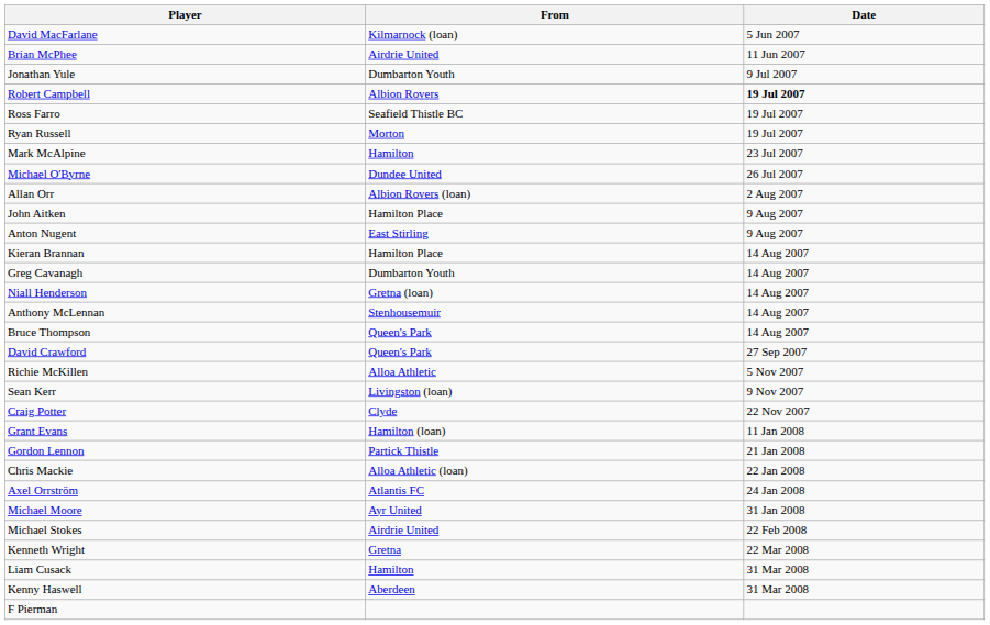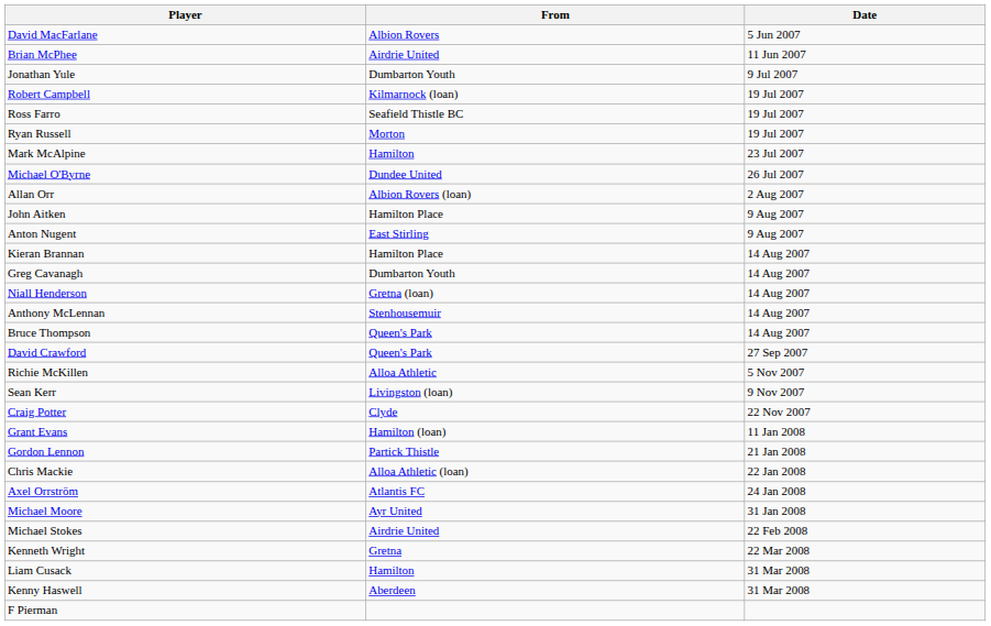 <table class="wikitable" style="text-align:center; font-size:95%;width:98%; text-align:left">
 <tr>
 <th><strong>Player</strong></th>
 <th><strong>From</strong></th>
 <th><strong>Date</strong></th>
 </tr>
 <tr>
 <td> <a href='#'>David MacFarlane</a></td>
-<td> <a href='#'>Kilmarnock</a> (loan)</td>
+<td> <a href='#'>Albion Rovers</a></td>
 <td>5 Jun 2007</td>
 </tr>
 <tr>
 <td> <a href='#'>Brian McPhee</a></td>
 <td> <a href='#'>Airdrie United</a></td>
 <td>11 Jun 2007</td>
 </tr>
 <tr>
 <td> Jonathan Yule</td>
 <td> Dumbarton Youth</td>
 <td>9 Jul 2007</td>
 </tr>
 <tr>
 <td> <a href='#'>Robert Campbell</a></td>
-<td> <a href='#'>Albion Rovers</a></td>
-<td><strong>19 Jul 2007</strong></td>
+<td> <a href='#'>Kilmarnock</a> (loan)</td>
+<td>19 Jul 2007</td>
 </tr>
 <tr>
 <td> Ross Farro</td>
 <td> Seafield Thistle BC</td>
 <td>19 Jul 2007</td>
 </tr>
 <tr>
 <td> Ryan Russell</td>
 <td> <a href='#'>Morton</a></td>
 <td>19 Jul 2007</td>
 </tr>
 <tr>
 <td> Mark McAlpine</td>
 <td> <a href='#'>Hamilton</a></td>
 <td>23 Jul 2007</td>
 </tr>
 <tr>
 <td> <a href='#'>Michael O'Byrne</a></td>
 <td> <a href='#'>Dundee United</a></td>
 <td>26 Jul 2007</td>
 </tr>
 <tr>
 <td> Allan Orr</td>
 <td> <a href='#'>Albion Rovers</a> (loan)</td>
 <td>2 Aug 2007</td>
 </tr>
 <tr>
 <td> John Aitken</td>
 <td> Hamilton Place</td>
 <td>9 Aug 2007</td>
 </tr>
 <tr>
 <td> Anton Nugent</td>
 <td> <a href='#'>East Stirling</a></td>
 <td>9 Aug 2007</td>
 </tr>
 <tr>
 <td> Kieran Brannan</td>
 <td> Hamilton Place</td>
 <td>14 Aug 2007</td>
 </tr>
 <tr>
 <td> Greg Cavanagh</td>
 <td> Dumbarton Youth</td>
 <td>14 Aug 2007</td>
 </tr>
 <tr>
 <td> <a href='#'>Niall Henderson</a></td>
 <td> <a href='#'>Gretna</a> (loan)</td>
 <td>14 Aug 2007</td>
 </tr>
 <tr>
 <td> Anthony McLennan</td>
 <td> <a href='#'>Stenhousemuir</a></td>
 <td>14 Aug 2007</td>
 </tr>
 <tr>
 <td> Bruce Thompson</td>
 <td> <a href='#'>Queen's Park</a></td>
 <td>14 Aug 2007</td>
 </tr>
 <tr>
 <td> <a href='#'>David Crawford</a></td>
 <td> <a href='#'>Queen's Park</a></td>
 <td>27 Sep 2007</td>
 </tr>
 <tr>
 <td> Richie McKillen</td>
 <td> <a href='#'>Alloa Athletic</a></td>
 <td>5 Nov 2007</td>
 </tr>
 <tr>
 <td> Sean Kerr</td>
 <td> <a href='#'>Livingston</a> (loan)</td>
 <td>9 Nov 2007</td>
 </tr>
 <tr>
 <td> <a href='#'>Craig Potter</a></td>
 <td> <a href='#'>Clyde</a></td>
 <td>22 Nov 2007</td>
 </tr>
 <tr>
 <td> <a href='#'>Grant Evans</a></td>
 <td> <a href='#'>Hamilton</a> (loan)</td>
 <td>11 Jan 2008</td>
 </tr>
 <tr>
 <td> <a href='#'>Gordon Lennon</a></td>
 <td> <a href='#'>Partick Thistle</a></td>
 <td>21 Jan 2008</td>
 </tr>
 <tr>
 <td> Chris Mackie</td>
 <td> <a href='#'>Alloa Athletic</a> (loan)</td>
 <td>22 Jan 2008</td>
 </tr>
 <tr>
 <td> <a href='#'>Axel Orrström</a></td>
 <td> <a href='#'>Atlantis FC</a></td>
 <td>24 Jan 2008</td>
 </tr>
 <tr>
 <td> <a href='#'>Michael Moore</a></td>
 <td> <a href='#'>Ayr United</a></td>
 <td>31 Jan 2008</td>
 </tr>
 <tr>
 <td> Michael Stokes</td>
 <td> <a href='#'>Airdrie United</a></td>
 <td>22 Feb 2008</td>
 </tr>
 <tr>
 <td> Kenneth Wright</td>
 <td> <a href='#'>Gretna</a></td>
 <td>22 Mar 2008</td>
 </tr>
 <tr>
 <td> Liam Cusack</td>
 <td> <a href='#'>Hamilton</a></td>
 <td>31 Mar 2008</td>
 </tr>
 <tr>
 <td> Kenny Haswell</td>
 <td> <a href='#'>Aberdeen</a></td>
 <td>31 Mar 2008</td>
 </tr>
 <tr>
 <td> F Pierman</td>
 <td></td>
 <td></td>
 </tr>
 </table>
